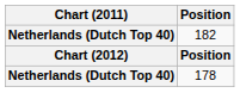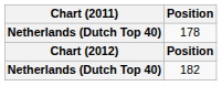 <table class="wikitable plainrowheaders" style="text-align:center">
 <tr>
 <th scope="col">Chart (2011)</th>
 <th scope="col">Position</th>
 </tr>
 <tr>
 <th scope="row">Netherlands (Dutch Top 40)</th>
-<td>182</td>
+<td>178</td>
 </tr>
 <tr>
 <th scope="col">Chart (2012)</th>
 <th scope="col">Position</th>
 </tr>
 <tr>
 <th scope="row">Netherlands (Dutch Top 40)</th>
-<td>178</td>
+<td>182</td>
 </tr>
 </table>
